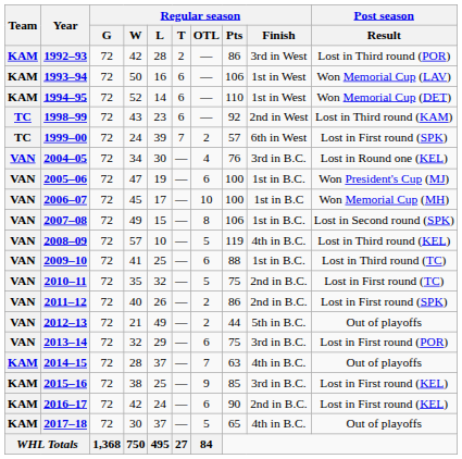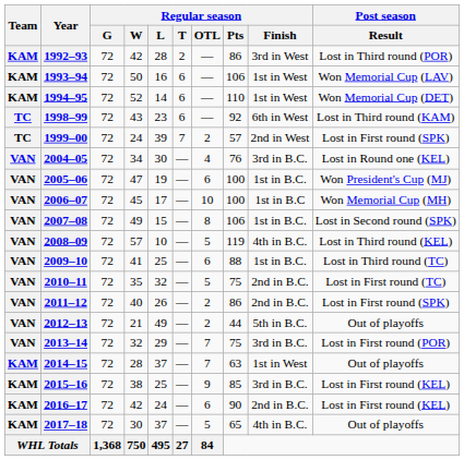 <table class="wikitable" style="font-size: 95%; text-align:center;">
 <tr>
 <th rowspan="2">Team</th>
 <th rowspan="2">Year</th>
 <th colspan="7"><a href='#'>Regular season</a></th>
 <th colspan="1"><a href='#'>Post season</a></th>
 </tr>
 <tr>
 <th>G</th>
 <th>W</th>
 <th>L</th>
 <th>T</th>
 <th>OTL</th>
 <th>Pts</th>
 <th>Finish</th>
 <th>Result</th>
 </tr>
 <tr>
 <th><a href='#'>KAM</a></th>
 <th><a href='#'>1992–93</a></th>
 <td>72</td>
 <td>42</td>
 <td>28</td>
 <td>2</td>
 <td>—</td>
 <td>86</td>
 <td>3rd in West</td>
 <td>Lost in Third round (<a href='#'>POR</a>)</td>
 </tr>
 <tr>
 <th>KAM</th>
 <th><a href='#'>1993–94</a></th>
 <td>72</td>
 <td>50</td>
 <td>16</td>
 <td>6</td>
 <td>—</td>
 <td>106</td>
 <td>1st in West</td>
 <td>Won <a href='#'>Memorial Cup</a> (<a href='#'>LAV</a>)</td>
 </tr>
 <tr>
 <th>KAM</th>
 <th><a href='#'>1994–95</a></th>
 <td>72</td>
 <td>52</td>
 <td>14</td>
 <td>6</td>
 <td>—</td>
 <td>110</td>
 <td>1st in West</td>
 <td>Won <a href='#'>Memorial Cup</a> (<a href='#'>DET</a>)</td>
 </tr>
 <tr>
 <th><a href='#'>TC</a></th>
 <th><a href='#'>1998–99</a></th>
 <td>72</td>
 <td>43</td>
 <td>23</td>
 <td>6</td>
 <td>—</td>
 <td>92</td>
-<td>2nd in West</td>
+<td>6th in West</td>
 <td>Lost in Third round (<a href='#'>KAM</a>)</td>
 </tr>
 <tr>
 <th>TC</th>
 <th><a href='#'>1999–00</a></th>
 <td>72</td>
 <td>24</td>
 <td>39</td>
 <td>7</td>
 <td>2</td>
 <td>57</td>
-<td>6th in West</td>
+<td>2nd in West</td>
 <td>Lost in First round (<a href='#'>SPK</a>)</td>
 </tr>
 <tr>
 <th><a href='#'>VAN</a></th>
 <th><a href='#'>2004–05</a></th>
 <td>72</td>
 <td>34</td>
 <td>30</td>
 <td>—</td>
 <td>4</td>
 <td>76</td>
 <td>3rd in B.C.</td>
 <td>Lost in Round one (<a href='#'>KEL</a>)</td>
 </tr>
 <tr>
 <th>VAN</th>
 <th><a href='#'>2005–06</a></th>
 <td>72</td>
 <td>47</td>
 <td>19</td>
 <td>—</td>
 <td>6</td>
 <td>100</td>
 <td>1st in B.C.</td>
 <td>Won <a href='#'>President's Cup</a> (<a href='#'>MJ</a>)</td>
 </tr>
 <tr>
 <th>VAN</th>
 <th><a href='#'>2006–07</a></th>
 <td>72</td>
 <td>45</td>
 <td>17</td>
 <td>—</td>
 <td>10</td>
 <td>100</td>
 <td>1st in B.C</td>
 <td>Won <a href='#'>Memorial Cup</a> (<a href='#'>MH</a>)</td>
 </tr>
 <tr>
 <th>VAN</th>
 <th><a href='#'>2007–08</a></th>
 <td>72</td>
 <td>49</td>
 <td>15</td>
 <td>—</td>
 <td>8</td>
 <td>106</td>
 <td>1st in B.C.</td>
 <td>Lost in Second round (<a href='#'>SPK</a>)</td>
 </tr>
 <tr>
 <th>VAN</th>
 <th><a href='#'>2008–09</a></th>
 <td>72</td>
 <td>57</td>
 <td>10</td>
 <td>—</td>
 <td>5</td>
 <td>119</td>
 <td>4th in B.C.</td>
 <td>Lost in Third round (<a href='#'>KEL</a>)</td>
 </tr>
 <tr>
 <th>VAN</th>
 <th><a href='#'>2009–10</a></th>
 <td>72</td>
 <td>41</td>
 <td>25</td>
 <td>—</td>
 <td>6</td>
 <td>88</td>
 <td>1st in B.C.</td>
 <td>Lost in Third round (<a href='#'>TC</a>)</td>
 </tr>
 <tr>
 <th>VAN</th>
 <th><a href='#'>2010–11</a></th>
 <td>72</td>
 <td>35</td>
 <td>32</td>
 <td>—</td>
 <td>5</td>
 <td>75</td>
 <td>2nd in B.C.</td>
 <td>Lost in First round (<a href='#'>TC</a>)</td>
 </tr>
 <tr>
 <th>VAN</th>
 <th><a href='#'>2011–12</a></th>
 <td>72</td>
 <td>40</td>
 <td>26</td>
 <td>—</td>
 <td>2</td>
 <td>86</td>
 <td>2nd in B.C.</td>
 <td>Lost in First round (<a href='#'>SPK</a>)</td>
 </tr>
 <tr>
 <th>VAN</th>
 <th><a href='#'>2012–13</a></th>
 <td>72</td>
 <td>21</td>
 <td>49</td>
 <td>—</td>
 <td>2</td>
 <td>44</td>
 <td>5th in B.C.</td>
 <td>Out of playoffs</td>
 </tr>
 <tr>
 <th>VAN</th>
 <th><a href='#'>2013–14</a></th>
 <td>72</td>
 <td>32</td>
 <td>29</td>
 <td>—</td>
-<td>6</td>
+<td>7</td>
 <td>75</td>
 <td>3rd in B.C.</td>
 <td>Lost in First round (<a href='#'>POR</a>)</td>
 </tr>
 <tr>
 <th><a href='#'>KAM</a></th>
 <th><a href='#'>2014–15</a></th>
 <td>72</td>
 <td>28</td>
 <td>37</td>
 <td>—</td>
 <td>7</td>
 <td>63</td>
-<td>4th in B.C.</td>
+<td>1st in West</td>
 <td>Out of playoffs</td>
 </tr>
 <tr>
 <th>KAM</th>
 <th><a href='#'>2015–16</a></th>
 <td>72</td>
 <td>38</td>
 <td>25</td>
 <td>—</td>
 <td>9</td>
 <td>85</td>
 <td>3rd in B.C.</td>
 <td>Lost in First round (<a href='#'>KEL</a>)</td>
 </tr>
 <tr>
 <th>KAM</th>
 <th><a href='#'>2016–17</a></th>
 <td>72</td>
 <td>42</td>
 <td>24</td>
 <td>—</td>
 <td>6</td>
 <td>90</td>
 <td>2nd in B.C.</td>
 <td>Lost in First round (<a href='#'>KEL</a>)</td>
 </tr>
 <tr>
 <th>KAM</th>
 <th><a href='#'>2017–18</a></th>
 <td>72</td>
 <td>30</td>
 <td>37</td>
 <td>—</td>
 <td>5</td>
 <td>65</td>
 <td>4th in B.C.</td>
 <td>Out of playoffs</td>
 </tr>
 <tr>
 <th colspan="2"><em>WHL Totals</em></th>
 <th>1,368</th>
 <th>750</th>
 <th>495</th>
 <th>27</th>
 <th>84</th>
 </tr>
 </table>
